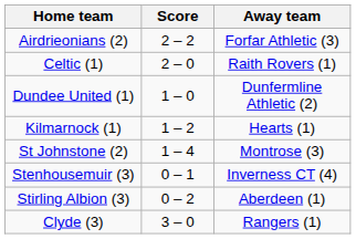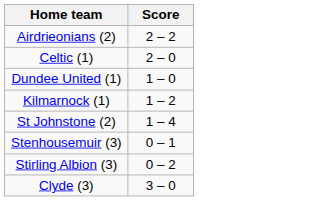 <table class="wikitable" style="text-align: center">
 <tr>
 <th width=140>Home team</th>
 <th width=70>Score</th>
-<th width=140>Away team</th>
 </tr>
 <tr>
 <td><a href='#'>Airdrieonians</a> (2)</td>
 <td>2 – 2</td>
-<td><a href='#'>Forfar Athletic</a> (3)</td>
 </tr>
 <tr>
 <td><a href='#'>Celtic</a> (1)</td>
 <td>2 – 0</td>
-<td><a href='#'>Raith Rovers</a> (1)</td>
 </tr>
 <tr>
 <td><a href='#'>Dundee United</a> (1)</td>
 <td>1 – 0</td>
-<td><a href='#'>Dunfermline Athletic</a> (2)</td>
 </tr>
 <tr>
 <td><a href='#'>Kilmarnock</a> (1)</td>
 <td>1 – 2</td>
-<td><a href='#'>Hearts</a> (1)</td>
 </tr>
 <tr>
 <td><a href='#'>St Johnstone</a> (2)</td>
 <td>1 – 4</td>
-<td><a href='#'>Montrose</a> (3)</td>
 </tr>
 <tr>
 <td><a href='#'>Stenhousemuir</a> (3)</td>
 <td>0 – 1</td>
-<td><a href='#'>Inverness CT</a> (4)</td>
 </tr>
 <tr>
 <td><a href='#'>Stirling Albion</a> (3)</td>
 <td>0 – 2</td>
-<td><a href='#'>Aberdeen</a> (1)</td>
 </tr>
 <tr>
 <td><a href='#'>Clyde</a> (3)</td>
 <td>3 – 0</td>
-<td><a href='#'>Rangers</a> (1)</td>
 </tr>
 </table>
